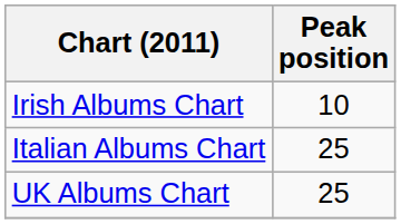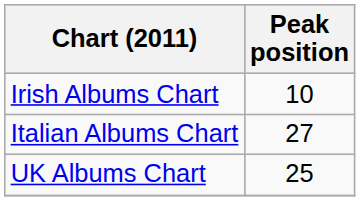 <table class="wikitable sortable">
 <tr>
 <th style="text-align:center;">Chart (2011)</th>
 <th style="text-align:center;">Peak<br>position</th>
 </tr>
 <tr>
 <td align="left"><a href='#'>Irish Albums Chart</a></td>
 <td style="text-align:center;">10</td>
 </tr>
 <tr>
 <td align="left"><a href='#'>Italian Albums Chart</a></td>
-<td style="text-align:center;">25</td>
+<td style="text-align:center;">27</td>
 </tr>
 <tr>
 <td align="left"><a href='#'>UK Albums Chart</a></td>
 <td style="text-align:center;">25</td>
 </tr>
 <tr>
 </tr>
 </table>
